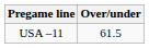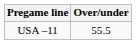 <table class="wikitable">
 <tr align="center">
 <th style=>Pregame line</th>
 <th style=>Over/under</th>
 </tr>
 <tr align="center">
 <td>USA –11</td>
-<td>61.5</td>
+<td>55.5</td>
 </tr>
 </table>
